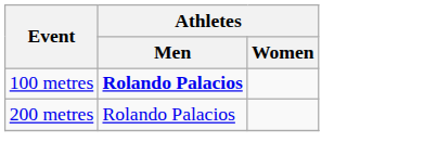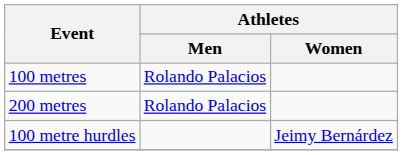 <table class=wikitable style="font-size:90%">
 <tr>
 <th rowspan=2>Event</th>
 <th colspan=2>Athletes</th>
 </tr>
 <tr>
 <th>Men</th>
 <th>Women</th>
 </tr>
 <tr>
 <td><a href='#'>100 metres</a></td>
-<td><strong><a href='#'>Rolando Palacios</a></strong></td>
+<td><a href='#'>Rolando Palacios</a></td>
 <td></td>
 </tr>
 <tr>
 <td><a href='#'>200 metres</a></td>
 <td><a href='#'>Rolando Palacios</a></td>
 <td></td>
 </tr>
 <tr>
+<td><a href='#'>100 metre hurdles</a></td>
+<td></td>
+<td><a href='#'>Jeimy Bernárdez</a></td>
+</tr>
+<tr>
 </tr>
 </table>
